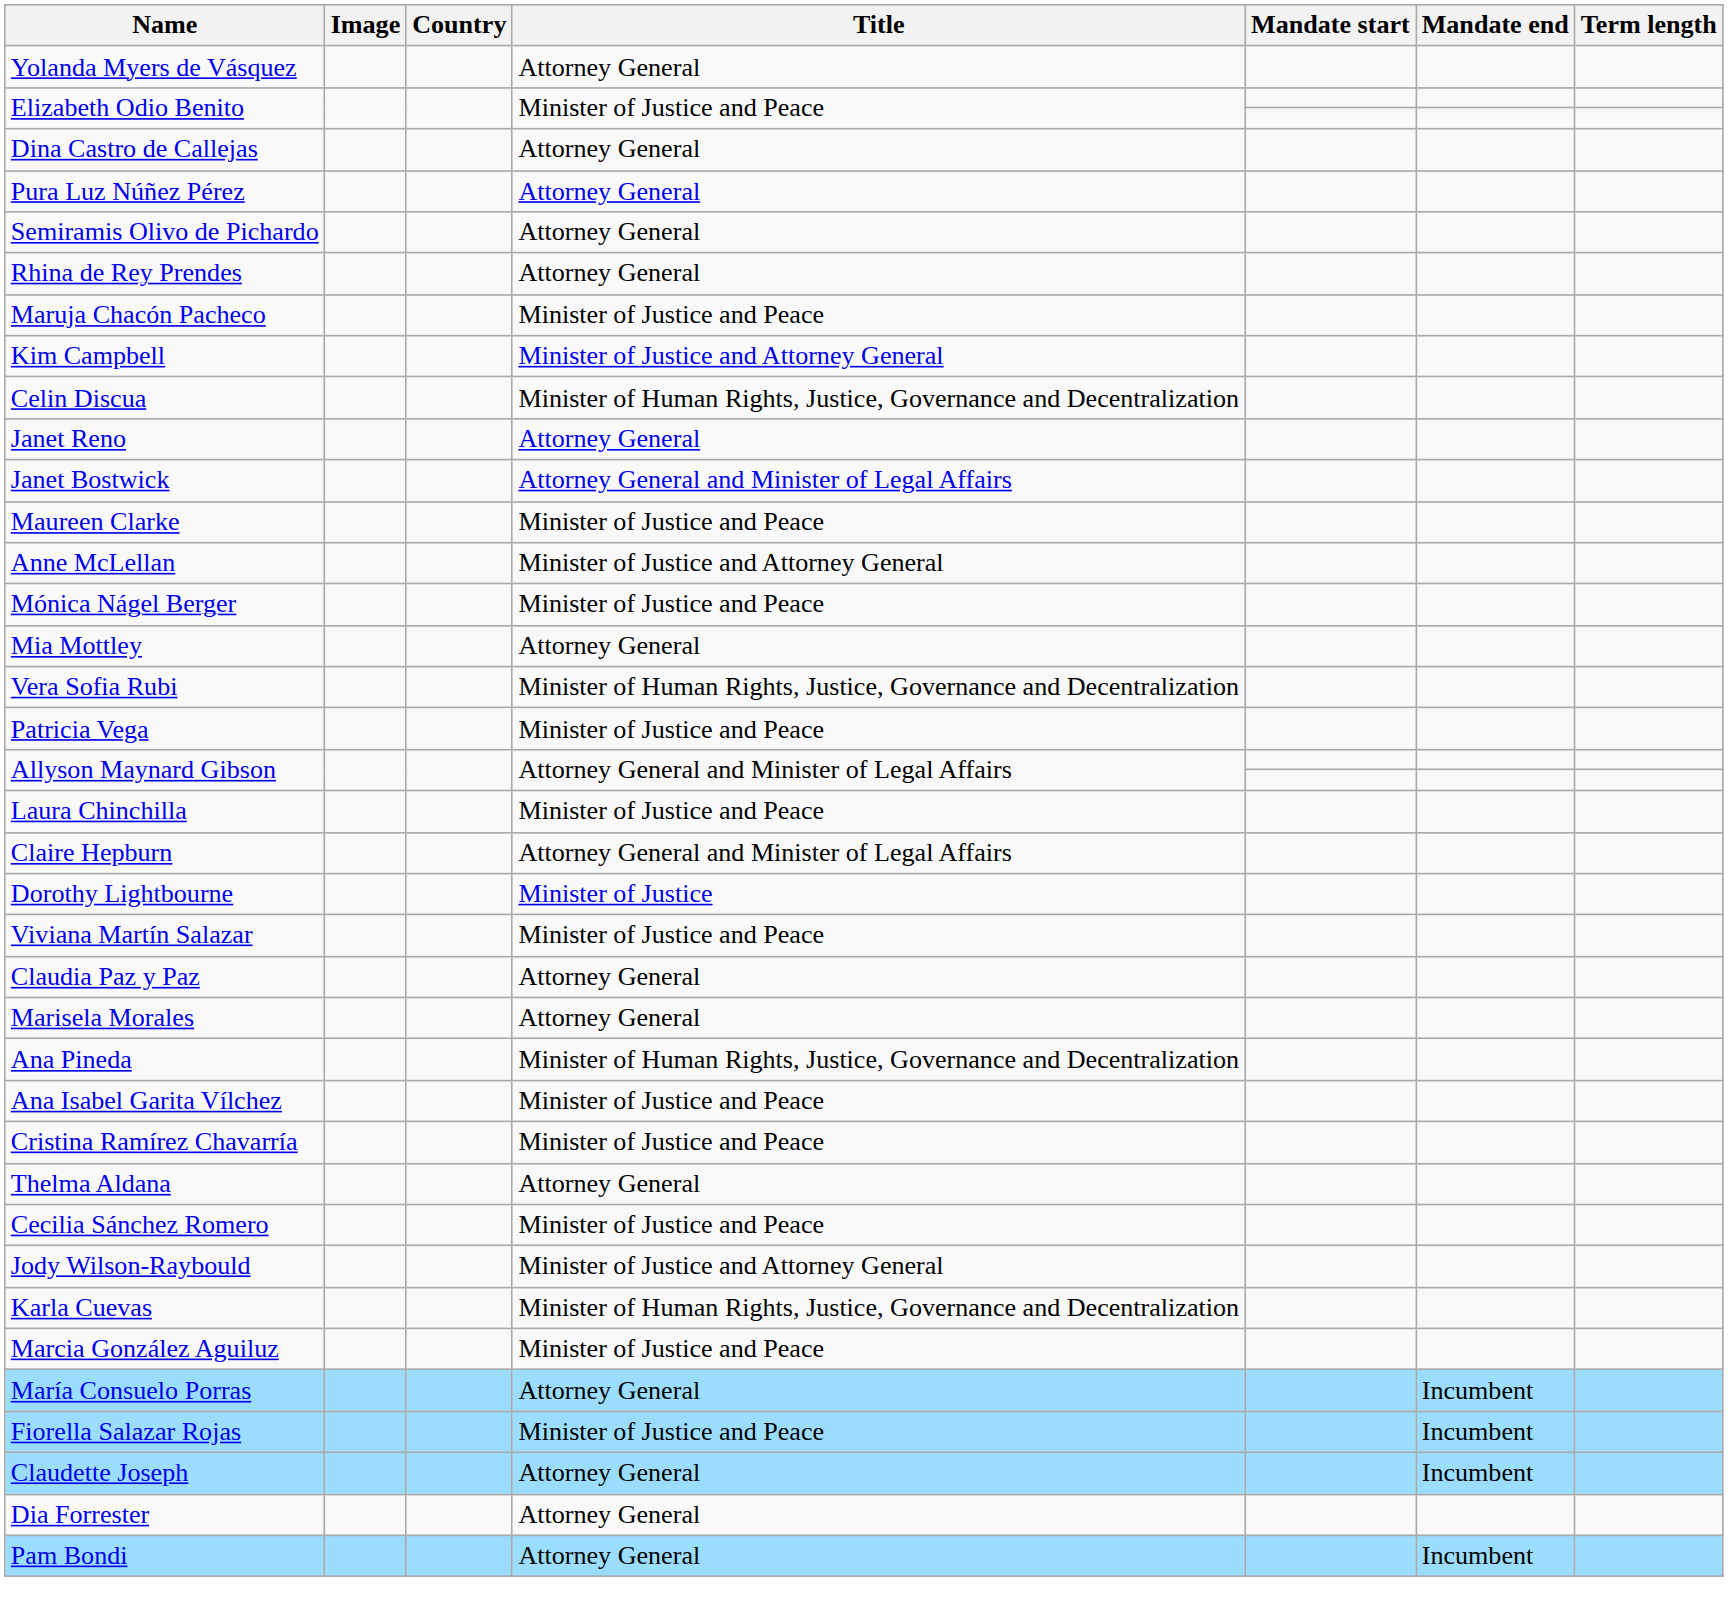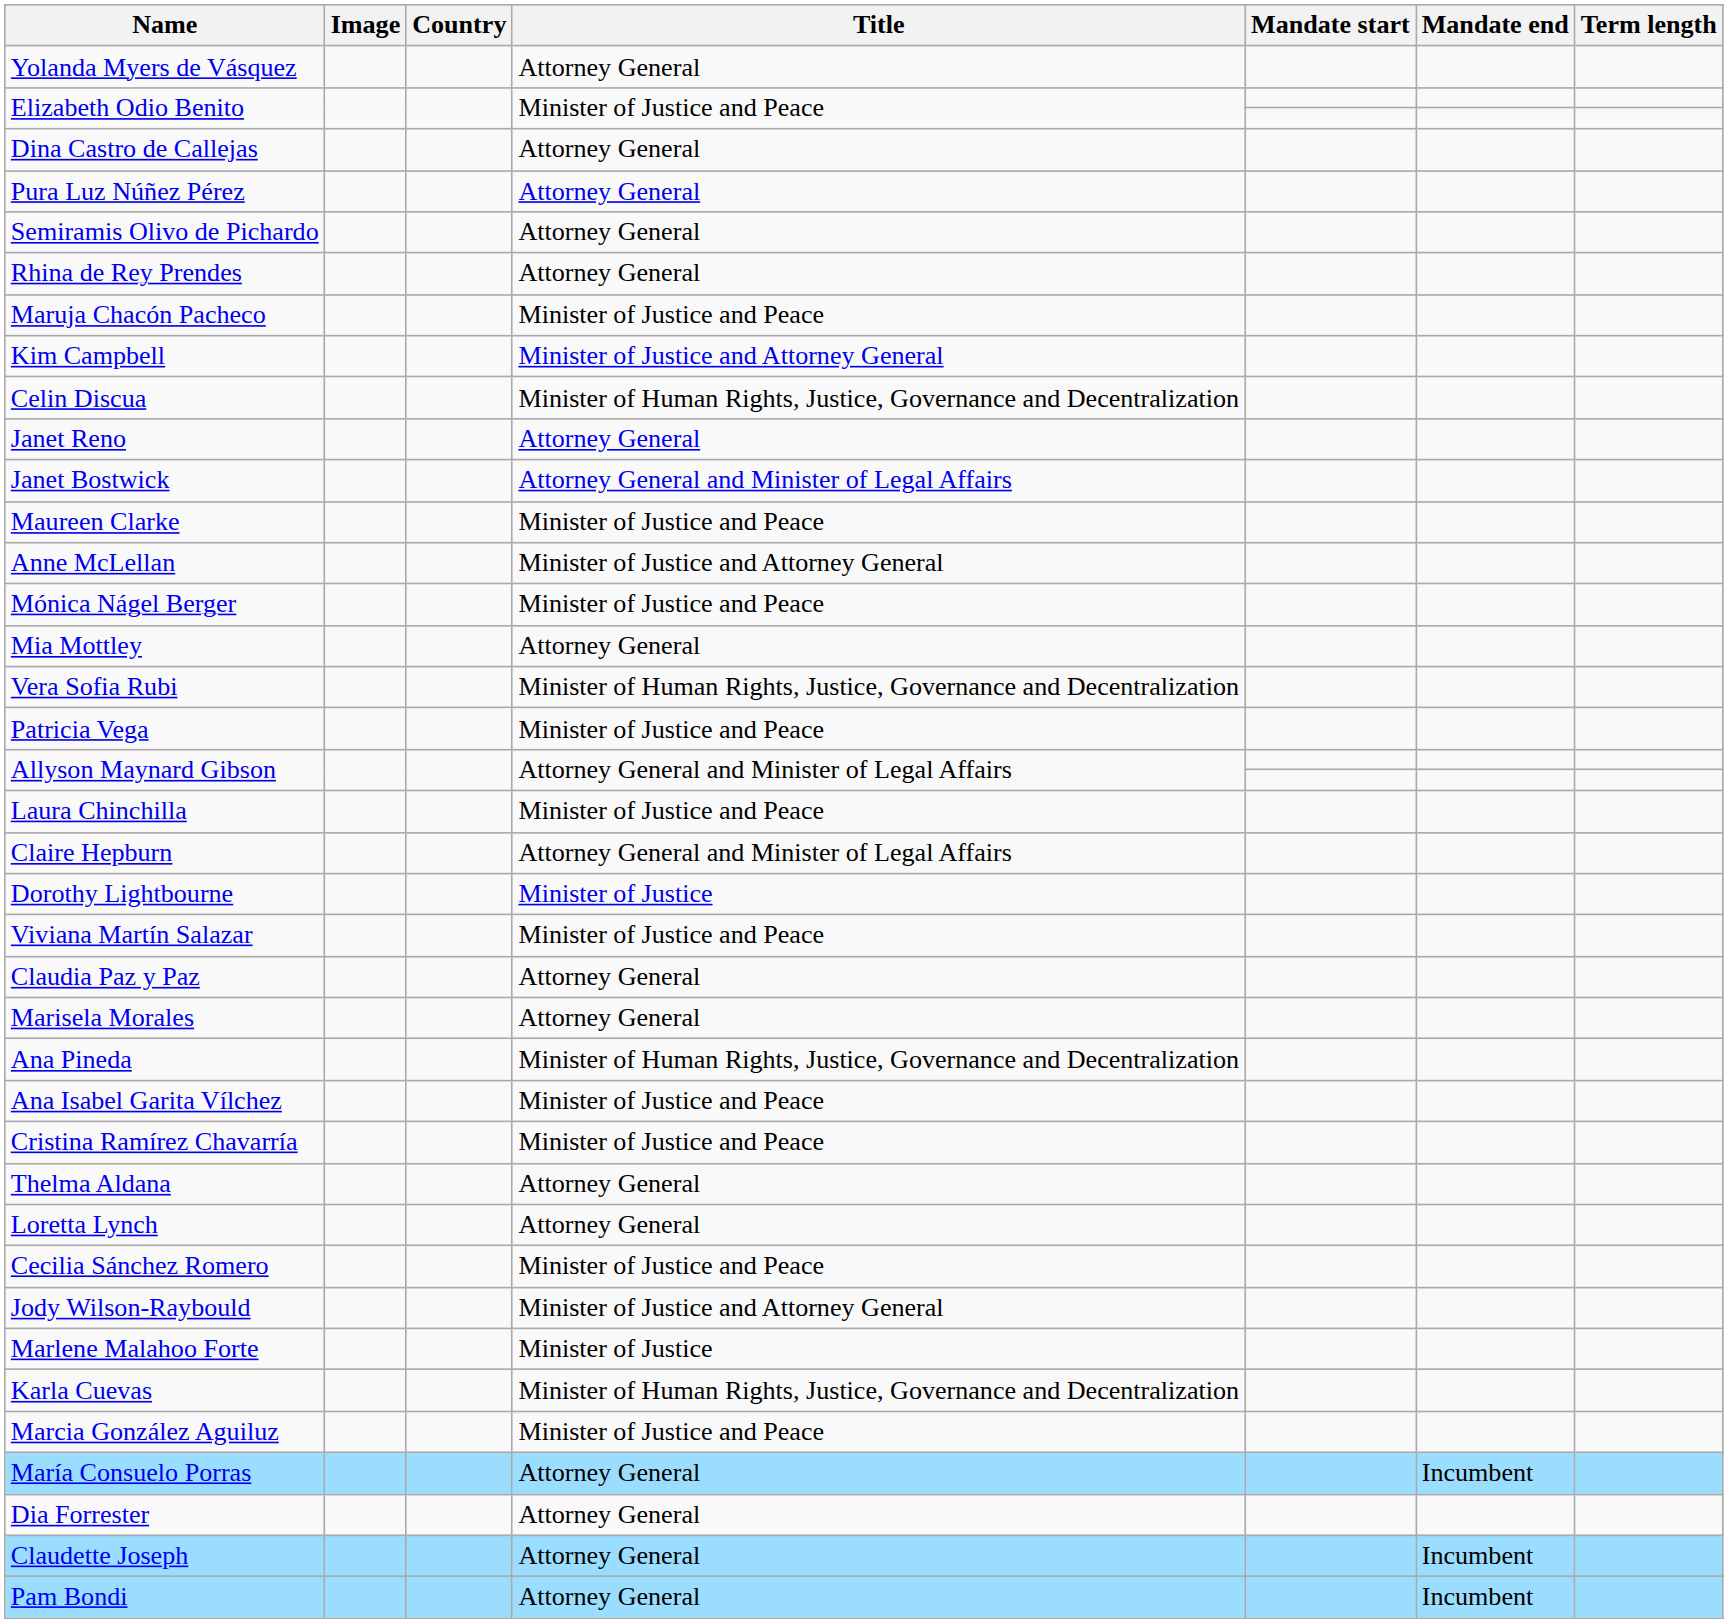 <table class="wikitable sortable">
 <tr>
 <th>Name</th>
 <th class=unsortable>Image</th>
 <th>Country</th>
 <th>Title</th>
 <th>Mandate start</th>
 <th>Mandate end</th>
 <th>Term length</th>
 </tr>
 <tr>
 <td><a href='#'>Yolanda Myers de Vásquez</a></td>
 <td></td>
 <td></td>
 <td>Attorney General</td>
 <td></td>
 <td></td>
 <td></td>
 </tr>
 <tr>
 <td rowspan="2"><a href='#'>Elizabeth Odio Benito</a></td>
 <td rowspan="2"></td>
 <td rowspan="2"></td>
 <td rowspan="2">Minister of Justice and Peace</td>
 <td></td>
 <td></td>
 <td></td>
 </tr>
 <tr>
 <td></td>
 <td></td>
 <td></td>
 </tr>
 <tr>
 <td><a href='#'>Dina Castro de Callejas</a></td>
 <td></td>
 <td></td>
 <td>Attorney General</td>
 <td></td>
 <td></td>
 <td></td>
 </tr>
 <tr>
 <td><a href='#'>Pura Luz Núñez Pérez</a></td>
 <td></td>
 <td></td>
 <td><a href='#'>Attorney General</a></td>
 <td></td>
 <td></td>
 <td></td>
 </tr>
 <tr>
 <td><a href='#'>Semiramis Olivo de Pichardo</a></td>
 <td></td>
 <td></td>
 <td>Attorney General</td>
 <td></td>
 <td></td>
 <td></td>
 </tr>
 <tr>
 <td><a href='#'>Rhina de Rey Prendes</a></td>
 <td></td>
 <td></td>
 <td>Attorney General</td>
 <td></td>
 <td></td>
 <td></td>
 </tr>
 <tr>
 <td><a href='#'>Maruja Chacón Pacheco</a></td>
 <td></td>
 <td></td>
 <td>Minister of Justice and Peace</td>
 <td></td>
 <td></td>
 <td></td>
 </tr>
 <tr>
 <td><a href='#'>Kim Campbell</a></td>
 <td></td>
 <td></td>
 <td><a href='#'>Minister of Justice and Attorney General</a></td>
 <td></td>
 <td></td>
 <td></td>
 </tr>
 <tr>
 <td><a href='#'>Celin Discua</a></td>
 <td></td>
 <td></td>
 <td>Minister of Human Rights, Justice, Governance and Decentralization</td>
 <td></td>
 <td></td>
 <td></td>
 </tr>
 <tr>
 <td><a href='#'>Janet Reno</a></td>
 <td></td>
 <td></td>
 <td><a href='#'>Attorney General</a></td>
 <td></td>
 <td></td>
 <td></td>
 </tr>
 <tr>
 <td><a href='#'>Janet Bostwick</a></td>
 <td></td>
 <td></td>
 <td><a href='#'>Attorney General and Minister of Legal Affairs</a></td>
 <td></td>
 <td></td>
 <td></td>
 </tr>
 <tr>
 <td><a href='#'>Maureen Clarke</a></td>
 <td></td>
 <td></td>
 <td>Minister of Justice and Peace</td>
 <td></td>
 <td></td>
 <td></td>
 </tr>
 <tr>
 <td><a href='#'>Anne McLellan</a></td>
 <td></td>
 <td></td>
 <td>Minister of Justice and Attorney General</td>
 <td></td>
 <td></td>
 <td></td>
 </tr>
 <tr>
 <td><a href='#'>Mónica Nágel Berger</a></td>
 <td></td>
 <td></td>
 <td>Minister of Justice and Peace</td>
 <td></td>
 <td></td>
 <td></td>
 </tr>
 <tr>
 <td><a href='#'>Mia Mottley</a></td>
 <td></td>
 <td></td>
 <td>Attorney General</td>
 <td></td>
 <td></td>
 <td></td>
 </tr>
 <tr>
 <td><a href='#'>Vera Sofia Rubi</a></td>
 <td></td>
 <td></td>
 <td>Minister of Human Rights, Justice, Governance and Decentralization</td>
 <td></td>
 <td></td>
 <td></td>
 </tr>
 <tr>
 <td><a href='#'>Patricia Vega</a></td>
 <td></td>
 <td></td>
 <td>Minister of Justice and Peace</td>
 <td></td>
 <td></td>
 <td></td>
 </tr>
 <tr>
 <td rowspan="2"><a href='#'>Allyson Maynard Gibson</a></td>
 <td rowspan="2"></td>
 <td rowspan="2"></td>
 <td rowspan="2">Attorney General and Minister of Legal Affairs</td>
 <td></td>
 <td></td>
 <td></td>
 </tr>
 <tr>
 <td></td>
 <td></td>
 <td></td>
 </tr>
 <tr>
 <td><a href='#'>Laura Chinchilla</a></td>
 <td></td>
 <td></td>
 <td>Minister of Justice and Peace</td>
 <td></td>
 <td></td>
 <td></td>
 </tr>
 <tr>
 <td><a href='#'>Claire Hepburn</a></td>
 <td></td>
 <td></td>
 <td>Attorney General and Minister of Legal Affairs</td>
 <td></td>
 <td></td>
 <td></td>
 </tr>
 <tr>
 <td><a href='#'>Dorothy Lightbourne</a></td>
 <td></td>
 <td></td>
 <td><a href='#'>Minister of Justice</a></td>
 <td></td>
 <td></td>
 <td></td>
 </tr>
 <tr>
 <td><a href='#'>Viviana Martín Salazar</a></td>
 <td></td>
 <td></td>
 <td>Minister of Justice and Peace</td>
 <td></td>
 <td></td>
 <td></td>
 </tr>
 <tr>
 <td><a href='#'>Claudia Paz y Paz</a></td>
 <td></td>
 <td></td>
 <td>Attorney General</td>
 <td></td>
 <td></td>
 <td></td>
 </tr>
 <tr>
 <td><a href='#'>Marisela Morales</a></td>
 <td></td>
 <td></td>
 <td>Attorney General</td>
 <td></td>
 <td></td>
 <td></td>
 </tr>
 <tr>
 <td><a href='#'>Ana Pineda</a></td>
 <td></td>
 <td></td>
 <td>Minister of Human Rights, Justice, Governance and Decentralization</td>
 <td></td>
 <td></td>
 <td></td>
 </tr>
 <tr>
 <td><a href='#'>Ana Isabel Garita Vílchez</a></td>
 <td></td>
 <td></td>
 <td>Minister of Justice and Peace</td>
 <td></td>
 <td></td>
 <td></td>
 </tr>
 <tr>
 <td><a href='#'>Cristina Ramírez Chavarría</a></td>
 <td></td>
 <td></td>
 <td>Minister of Justice and Peace</td>
 <td></td>
 <td></td>
 <td></td>
 </tr>
 <tr>
 <td><a href='#'>Thelma Aldana</a></td>
 <td></td>
 <td></td>
 <td>Attorney General</td>
 <td></td>
 <td></td>
 <td></td>
 </tr>
 <tr>
+<td><a href='#'>Loretta Lynch</a></td>
+<td></td>
+<td></td>
+<td>Attorney General</td>
+<td></td>
+<td></td>
+<td></td>
+</tr>
+<tr>
 <td><a href='#'>Cecilia Sánchez Romero</a></td>
 <td></td>
 <td></td>
 <td>Minister of Justice and Peace</td>
 <td></td>
 <td></td>
 <td></td>
 </tr>
 <tr>
 <td><a href='#'>Jody Wilson-Raybould</a></td>
 <td></td>
 <td></td>
 <td>Minister of Justice and Attorney General</td>
+<td></td>
+<td></td>
+<td></td>
+</tr>
+<tr>
+<td><a href='#'>Marlene Malahoo Forte</a></td>
+<td></td>
+<td></td>
+<td>Minister of Justice</td>
 <td></td>
 <td></td>
 <td></td>
 </tr>
 <tr>
 <td><a href='#'>Karla Cuevas</a></td>
 <td></td>
 <td></td>
 <td>Minister of Human Rights, Justice, Governance and Decentralization</td>
 <td></td>
 <td></td>
 <td></td>
 </tr>
 <tr>
 <td><a href='#'>Marcia González Aguiluz</a></td>
 <td></td>
 <td></td>
 <td>Minister of Justice and Peace</td>
 <td></td>
 <td></td>
 <td></td>
 </tr>
 <tr bgcolor="#9BDDFF">
 <td><a href='#'>María Consuelo Porras</a></td>
 <td></td>
 <td></td>
 <td>Attorney General</td>
 <td></td>
 <td>Incumbent</td>
 <td></td>
 </tr>
-<tr bgcolor="#9BDDFF">
-<td><a href='#'>Fiorella Salazar Rojas</a></td>
+<tr>
+<td><a href='#'>Dia Forrester</a></td>
 <td></td>
 <td></td>
-<td>Minister of Justice and Peace</td>
+<td>Attorney General</td>
 <td></td>
-<td>Incumbent</td>
+<td></td>
 <td></td>
 </tr>
 <tr bgcolor="#9BDDFF">
 <td><a href='#'>Claudette Joseph</a></td>
 <td></td>
 <td></td>
 <td>Attorney General</td>
 <td></td>
 <td>Incumbent</td>
-<td></td>
-</tr>
-<tr>
-<td><a href='#'>Dia Forrester</a></td>
-<td></td>
-<td></td>
-<td>Attorney General</td>
-<td></td>
-<td></td>
 <td></td>
 </tr>
 <tr bgcolor="#9BDDFF">
 <td><a href='#'>Pam Bondi</a></td>
 <td></td>
 <td></td>
 <td>Attorney General</td>
 <td></td>
 <td>Incumbent</td>
 <td></td>
 </tr>
 </table>
